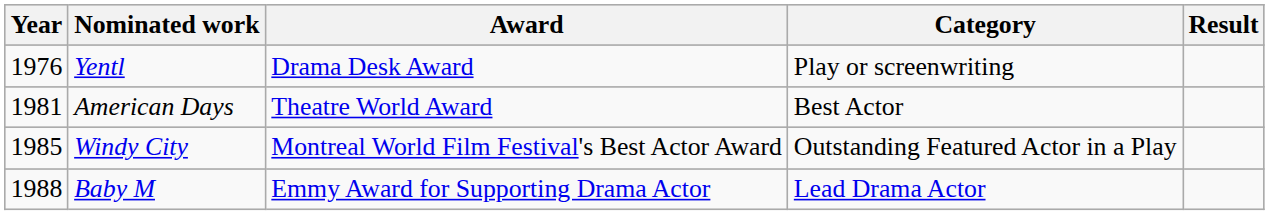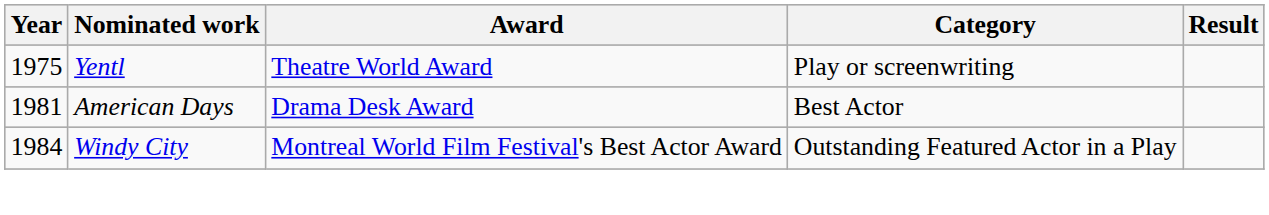 <table class="wikitable">
 <tr>
 <th>Year</th>
 <th>Nominated work</th>
 <th>Award</th>
 <th>Category</th>
 <th>Result</th>
 </tr>
 <tr>
-<td>1976</td>
+<td>1975</td>
 <td><em><a href='#'>Yentl</a></em></td>
-<td><a href='#'>Drama Desk Award</a></td>
+<td><a href='#'>Theatre World Award</a></td>
 <td>Play or screenwriting</td>
 <td></td>
 </tr>
 <tr>
 <td>1981</td>
 <td><em>American Days</em></td>
-<td><a href='#'>Theatre World Award</a></td>
+<td><a href='#'>Drama Desk Award</a></td>
 <td>Best Actor</td>
 <td></td>
 </tr>
 <tr>
-<td>1985</td>
+<td>1984</td>
 <td><em><a href='#'>Windy City</a></em></td>
 <td><a href='#'>Montreal World Film Festival</a>'s Best Actor Award</td>
 <td>Outstanding Featured Actor in a Play</td>
 <td></td>
 </tr>
-<tr>
-<td>1988</td>
-<td><em><a href='#'>Baby M</a></em></td>
-<td><a href='#'>Emmy Award for Supporting Drama Actor</a></td>
-<td><a href='#'>Lead Drama Actor</a></td>
-<td></td>
-</tr>
 </table>
